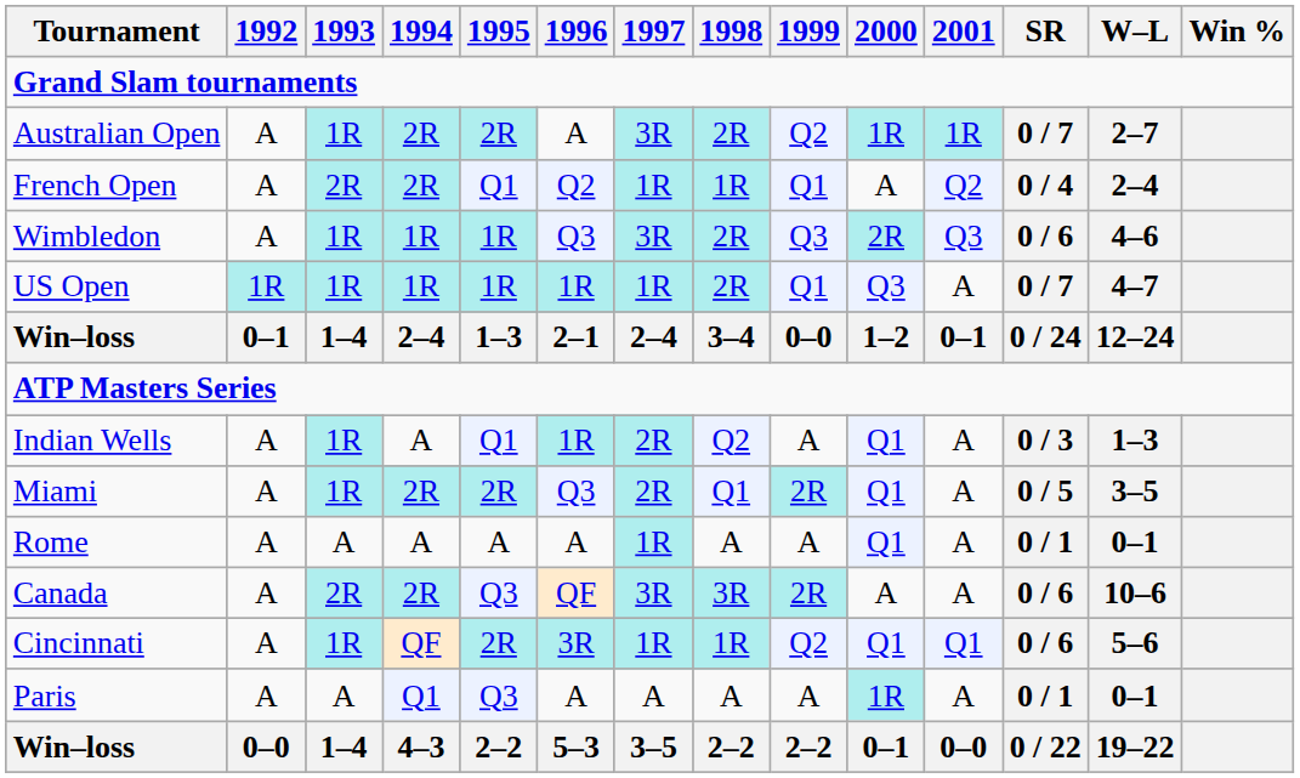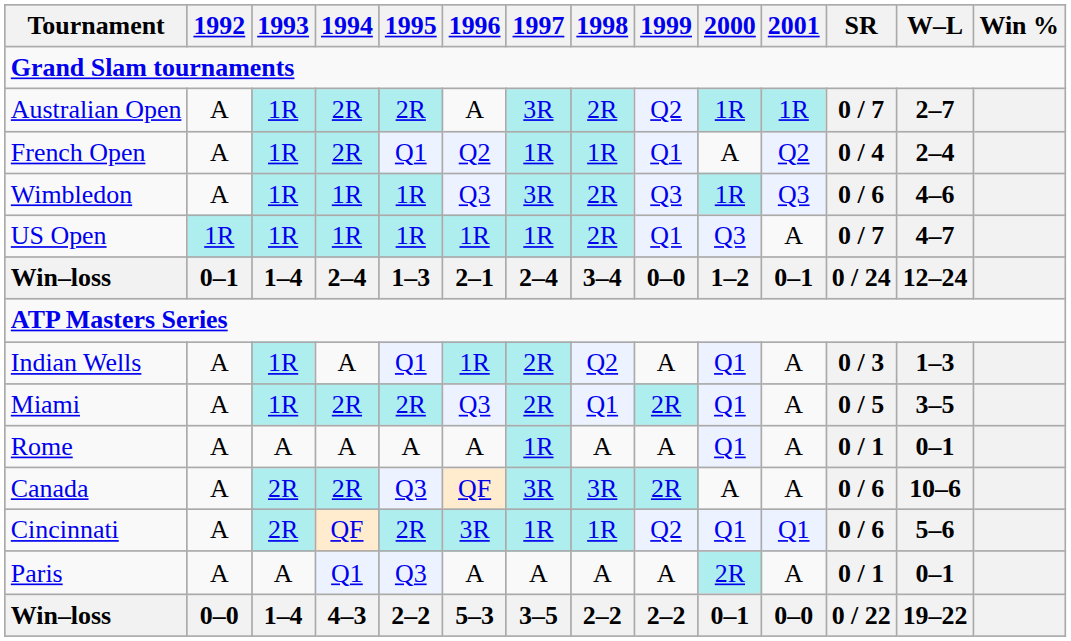 <table class=wikitable style=text-align:center;font-size:97%>
 <tr>
 <th>Tournament</th>
 <th><a href='#'>1992</a></th>
 <th><a href='#'>1993</a></th>
 <th><a href='#'>1994</a></th>
 <th><a href='#'>1995</a></th>
 <th><a href='#'>1996</a></th>
 <th><a href='#'>1997</a></th>
 <th><a href='#'>1998</a></th>
 <th><a href='#'>1999</a></th>
 <th><a href='#'>2000</a></th>
 <th><a href='#'>2001</a></th>
 <th>SR</th>
 <th>W–L</th>
 <th>Win %</th>
 </tr>
 <tr>
 <td colspan=23 align=left><strong><a href='#'>Grand Slam tournaments</a></strong></td>
 </tr>
 <tr>
 <td align=left><a href='#'>Australian Open</a></td>
 <td>A</td>
 <td bgcolor=afeeee><a href='#'>1R</a></td>
 <td bgcolor=afeeee><a href='#'>2R</a></td>
 <td bgcolor=afeeee><a href='#'>2R</a></td>
 <td>A</td>
 <td bgcolor=afeeee><a href='#'>3R</a></td>
 <td bgcolor=afeeee><a href='#'>2R</a></td>
 <td bgcolor=ecf2ff><a href='#'>Q2</a></td>
 <td bgcolor=afeeee><a href='#'>1R</a></td>
 <td bgcolor=afeeee><a href='#'>1R</a></td>
 <th>0 / 7</th>
 <th>2–7</th>
 <th></th>
 </tr>
 <tr>
 <td align=left><a href='#'>French Open</a></td>
 <td>A</td>
-<td bgcolor=afeeee><a href='#'>2R</a></td>
+<td bgcolor=afeeee><a href='#'>1R</a></td>
 <td bgcolor=afeeee><a href='#'>2R</a></td>
 <td bgcolor=ecf2ff><a href='#'>Q1</a></td>
 <td bgcolor=ecf2ff><a href='#'>Q2</a></td>
 <td bgcolor=afeeee><a href='#'>1R</a></td>
 <td bgcolor=afeeee><a href='#'>1R</a></td>
 <td bgcolor=ecf2ff><a href='#'>Q1</a></td>
 <td>A</td>
 <td bgcolor=ecf2ff><a href='#'>Q2</a></td>
 <th>0 / 4</th>
 <th>2–4</th>
 <th></th>
 </tr>
 <tr>
 <td align=left><a href='#'>Wimbledon</a></td>
 <td>A</td>
 <td bgcolor=afeeee><a href='#'>1R</a></td>
 <td bgcolor=afeeee><a href='#'>1R</a></td>
 <td bgcolor=afeeee><a href='#'>1R</a></td>
 <td bgcolor=ecf2ff><a href='#'>Q3</a></td>
 <td bgcolor=afeeee><a href='#'>3R</a></td>
 <td bgcolor=afeeee><a href='#'>2R</a></td>
 <td bgcolor=ecf2ff><a href='#'>Q3</a></td>
-<td bgcolor=afeeee><a href='#'>2R</a></td>
+<td bgcolor=afeeee><a href='#'>1R</a></td>
 <td bgcolor=ecf2ff><a href='#'>Q3</a></td>
 <th>0 / 6</th>
 <th>4–6</th>
 <th></th>
 </tr>
 <tr>
 <td align=left><a href='#'>US Open</a></td>
 <td bgcolor=afeeee><a href='#'>1R</a></td>
 <td bgcolor=afeeee><a href='#'>1R</a></td>
 <td bgcolor=afeeee><a href='#'>1R</a></td>
 <td bgcolor=afeeee><a href='#'>1R</a></td>
 <td bgcolor=afeeee><a href='#'>1R</a></td>
 <td bgcolor=afeeee><a href='#'>1R</a></td>
 <td bgcolor=afeeee><a href='#'>2R</a></td>
 <td bgcolor=ecf2ff><a href='#'>Q1</a></td>
 <td bgcolor=ecf2ff><a href='#'>Q3</a></td>
 <td>A</td>
 <th>0 / 7</th>
 <th>4–7</th>
 <th></th>
 </tr>
 <tr>
 <th style=text-align:left>Win–loss</th>
 <th>0–1</th>
 <th>1–4</th>
 <th>2–4</th>
 <th>1–3</th>
 <th>2–1</th>
 <th>2–4</th>
 <th>3–4</th>
 <th>0–0</th>
 <th>1–2</th>
 <th>0–1</th>
 <th>0 / 24</th>
 <th>12–24</th>
 <th></th>
 </tr>
 <tr>
 <td colspan=23 align=left><strong><a href='#'>ATP Masters Series</a></strong></td>
 </tr>
 <tr>
 <td align=left><a href='#'>Indian Wells</a></td>
 <td>A</td>
 <td bgcolor=afeeee><a href='#'>1R</a></td>
 <td>A</td>
 <td bgcolor=ecf2ff><a href='#'>Q1</a></td>
 <td bgcolor=afeeee><a href='#'>1R</a></td>
 <td bgcolor=afeeee><a href='#'>2R</a></td>
 <td bgcolor=ecf2ff><a href='#'>Q2</a></td>
 <td>A</td>
 <td bgcolor=ecf2ff><a href='#'>Q1</a></td>
 <td>A</td>
 <th>0 / 3</th>
 <th>1–3</th>
 <th></th>
 </tr>
 <tr>
 <td align=left><a href='#'>Miami</a></td>
 <td>A</td>
 <td bgcolor=afeeee><a href='#'>1R</a></td>
 <td bgcolor=afeeee><a href='#'>2R</a></td>
 <td bgcolor=afeeee><a href='#'>2R</a></td>
 <td bgcolor=ecf2ff><a href='#'>Q3</a></td>
 <td bgcolor=afeeee><a href='#'>2R</a></td>
 <td bgcolor=ecf2ff><a href='#'>Q1</a></td>
 <td bgcolor=afeeee><a href='#'>2R</a></td>
 <td bgcolor=ecf2ff><a href='#'>Q1</a></td>
 <td>A</td>
 <th>0 / 5</th>
 <th>3–5</th>
 <th></th>
 </tr>
 <tr>
 <td align=left><a href='#'>Rome</a></td>
 <td>A</td>
 <td>A</td>
 <td>A</td>
 <td>A</td>
 <td>A</td>
 <td bgcolor=afeeee><a href='#'>1R</a></td>
 <td>A</td>
 <td>A</td>
 <td bgcolor=ecf2ff><a href='#'>Q1</a></td>
 <td>A</td>
 <th>0 / 1</th>
 <th>0–1</th>
 <th></th>
 </tr>
 <tr>
 <td align=left><a href='#'>Canada</a></td>
 <td>A</td>
 <td bgcolor=afeeee><a href='#'>2R</a></td>
 <td bgcolor=afeeee><a href='#'>2R</a></td>
 <td bgcolor=ecf2ff><a href='#'>Q3</a></td>
 <td bgcolor=ffebcd><a href='#'>QF</a></td>
 <td bgcolor=afeeee><a href='#'>3R</a></td>
 <td bgcolor=afeeee><a href='#'>3R</a></td>
 <td bgcolor=afeeee><a href='#'>2R</a></td>
 <td>A</td>
 <td>A</td>
 <th>0 / 6</th>
 <th>10–6</th>
 <th></th>
 </tr>
 <tr>
 <td align=left><a href='#'>Cincinnati</a></td>
 <td>A</td>
-<td bgcolor=afeeee><a href='#'>1R</a></td>
+<td bgcolor=afeeee><a href='#'>2R</a></td>
 <td bgcolor=ffebcd><a href='#'>QF</a></td>
 <td bgcolor=afeeee><a href='#'>2R</a></td>
 <td bgcolor=afeeee><a href='#'>3R</a></td>
 <td bgcolor=afeeee><a href='#'>1R</a></td>
 <td bgcolor=afeeee><a href='#'>1R</a></td>
 <td bgcolor=ecf2ff><a href='#'>Q2</a></td>
 <td bgcolor=ecf2ff><a href='#'>Q1</a></td>
 <td bgcolor=ecf2ff><a href='#'>Q1</a></td>
 <th>0 / 6</th>
 <th>5–6</th>
 <th></th>
 </tr>
 <tr>
 <td align=left><a href='#'>Paris</a></td>
 <td>A</td>
 <td>A</td>
 <td bgcolor=ecf2ff><a href='#'>Q1</a></td>
 <td bgcolor=ecf2ff><a href='#'>Q3</a></td>
 <td>A</td>
 <td>A</td>
 <td>A</td>
 <td>A</td>
-<td bgcolor=afeeee><a href='#'>1R</a></td>
+<td bgcolor=afeeee><a href='#'>2R</a></td>
 <td>A</td>
 <th>0 / 1</th>
 <th>0–1</th>
 <th></th>
 </tr>
 <tr>
 <th style=text-align:left>Win–loss</th>
 <th>0–0</th>
 <th>1–4</th>
 <th>4–3</th>
 <th>2–2</th>
 <th>5–3</th>
 <th>3–5</th>
 <th>2–2</th>
 <th>2–2</th>
 <th>0–1</th>
 <th>0–0</th>
 <th>0 / 22</th>
 <th>19–22</th>
 <th></th>
 </tr>
 </table>
